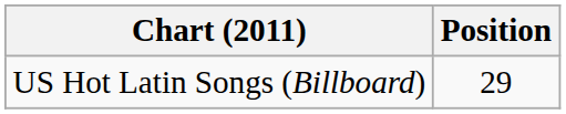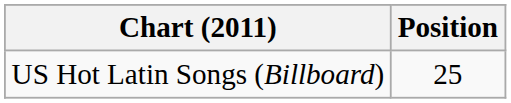 <table class="wikitable">
 <tr>
 <th>Chart (2011)</th>
 <th>Position</th>
 </tr>
 <tr>
 <td>US Hot Latin Songs (<em>Billboard</em>)</td>
-<td align="center">29</td>
+<td align="center">25</td>
 </tr>
 </table>
